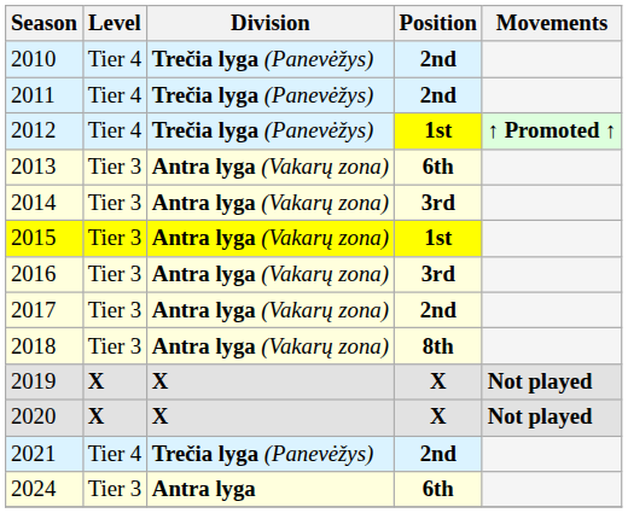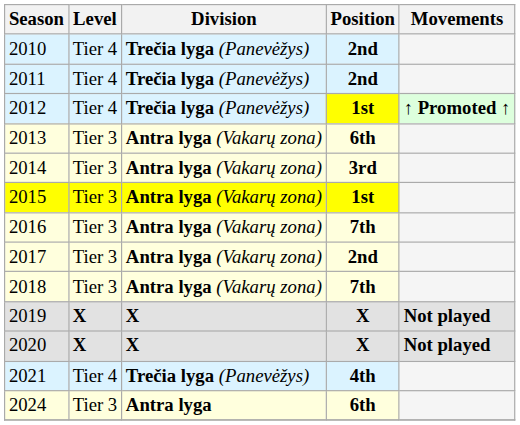 <table class="wikitable">
 <tr>
 <th>Season</th>
 <th>Level</th>
 <th>Division</th>
 <th>Position</th>
 <th>Movements</th>
 </tr>
 <tr>
 <td style="background:#DBF3FF;">2010</td>
 <td style="background:#DBf3ff;">Tier 4</td>
 <td style="background:#dbf3ff;"><strong>Trečia lyga</strong> <em>(Panevėžys)</em></td>
 <td bgcolor="#dbf3ff" style="text-align:center;"><strong>2nd</strong></td>
 <td style="background:#f5f5f5;"></td>
 </tr>
 <tr>
 <td style="background:#DBF3FF;">2011</td>
 <td style="background:#DBf3ff;">Tier 4</td>
 <td style="background:#dbf3ff;"><strong>Trečia lyga</strong> <em>(Panevėžys)</em></td>
 <td bgcolor="#dbf3ff" style="text-align:center;"><strong>2nd</strong></td>
 <td style="background:#f5f5f5;"></td>
 </tr>
 <tr>
 <td style="background:#DBF3FF;">2012</td>
 <td style="background:#DBf3ff;">Tier 4</td>
 <td style="background:#dbf3ff;"><strong>Trečia lyga</strong> <em>(Panevėžys)</em></td>
 <td bgcolor="#ffff00" style="text-align:center;"><strong>1st</strong></td>
 <td style="background:#ddffdd;"><strong>↑ Promoted ↑</strong></td>
 </tr>
 <tr>
 <td style="background:#FFFFdd;">2013</td>
 <td style="background:#FFFFdd;">Tier 3</td>
 <td style="background:#FFFFdd;"><strong>Antra lyga</strong> <em>(Vakarų zona)</em></td>
 <td bgcolor="#ffffdd" style="text-align:center;"><strong>6th</strong></td>
 <td style="background:#F5F5F5;"></td>
 </tr>
 <tr>
 <td style="background:#FFFFdd;">2014</td>
 <td style="background:#FFFFdd;">Tier 3</td>
 <td style="background:#FFFFdd;"><strong>Antra lyga</strong> <em>(Vakarų zona)</em></td>
 <td bgcolor="#ffffdd" style="text-align:center;"><strong>3rd</strong></td>
 <td style="background:#F5F5F5;"></td>
 </tr>
 <tr>
 <td style="background:#FFFF00;">2015</td>
 <td style="background:#FFFF00;">Tier 3</td>
 <td style="background:#FFFF00;"><strong>Antra lyga</strong> <em>(Vakarų zona)</em></td>
 <td bgcolor="#ffff00" style="text-align:center;"><strong>1st</strong></td>
 <td style="background:#F5F5F5;"></td>
 </tr>
 <tr>
 <td style="background:#FFFFdd;">2016</td>
 <td style="background:#FFFFdd;">Tier 3</td>
 <td style="background:#FFFFdd;"><strong>Antra lyga</strong> <em>(Vakarų zona)</em></td>
-<td bgcolor="#ffffdd" style="text-align:center;"><strong>3rd</strong></td>
+<td bgcolor="#ffffdd" style="text-align:center;"><strong>7th</strong></td>
 <td style="background:#F5F5F5;"></td>
 </tr>
 <tr>
 <td style="background:#FFFFdd;">2017</td>
 <td style="background:#FFFFdd;">Tier 3</td>
 <td style="background:#FFFFdd;"><strong>Antra lyga</strong> <em>(Vakarų zona)</em></td>
 <td bgcolor="#ffffdd" style="text-align:center;"><strong>2nd</strong></td>
 <td style="background:#F5F5F5;"></td>
 </tr>
 <tr>
 <td style="background:#FFFFdd;">2018</td>
 <td style="background:#FFFFdd;">Tier 3</td>
 <td style="background:#FFFFdd;"><strong>Antra lyga</strong> <em>(Vakarų zona)</em></td>
-<td bgcolor="#ffffdd" style="text-align:center;"><strong>8th</strong></td>
+<td bgcolor="#ffffdd" style="text-align:center;"><strong>7th</strong></td>
 <td style="background:#F5F5F5;"></td>
 </tr>
 <tr>
 <td style="background:#E2E2E2;">2019</td>
 <td style="background:#e2e2e2;"><strong>X</strong></td>
 <td style="background:#e2e2e2;"><strong>X</strong></td>
 <td bgcolor="#e2e2e2" style="text-align:center;"><strong>X</strong></td>
 <td style="background:#e2e2e2;"><strong>Not played</strong></td>
 </tr>
 <tr>
 <td style="background:#E2E2E2;">2020</td>
 <td style="background:#e2e2e2;"><strong>X</strong></td>
 <td style="background:#e2e2e2;"><strong>X</strong></td>
 <td bgcolor="#e2e2e2" style="text-align:center;"><strong>X</strong></td>
 <td style="background:#e2e2e2;"><strong>Not played</strong></td>
 </tr>
 <tr>
 <td style="background:#DBF3FF;">2021</td>
 <td style="background:#DBf3ff;">Tier 4</td>
 <td style="background:#dbf3ff;"><strong>Trečia lyga</strong> <em>(Panevėžys)</em></td>
-<td bgcolor="#dbf3ff" style="text-align:center;"><strong>2nd</strong></td>
+<td bgcolor="#dbf3ff" style="text-align:center;"><strong>4th</strong></td>
 <td style="background:#f5f5f5;"></td>
 </tr>
 <tr>
 <td style="background:#FFFFdd;">2024</td>
 <td style="background:#FFFFdd;">Tier 3</td>
 <td style="background:#FFFFdd;"><strong>Antra lyga</strong></td>
 <td bgcolor="#ffffdd" style="text-align:center;"><strong>6th</strong></td>
 <td style="background:#F5F5F5;"></td>
 </tr>
 <tr>
 </tr>
 </table>
